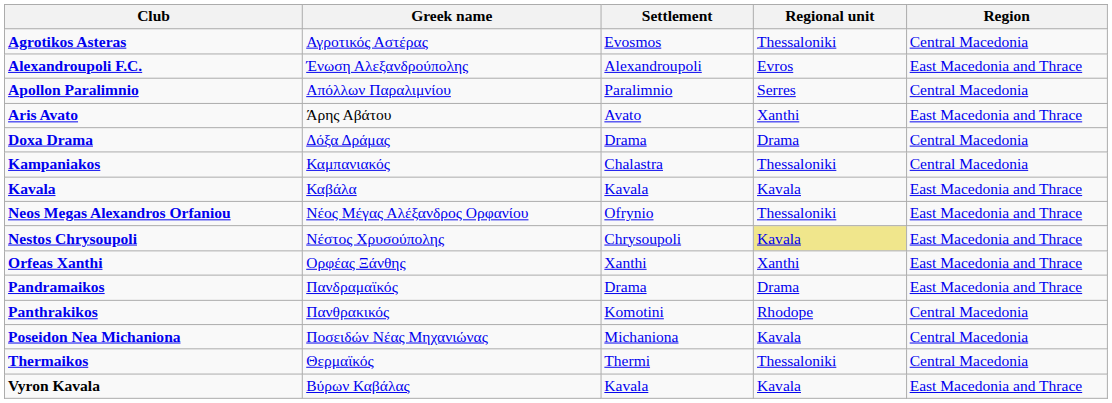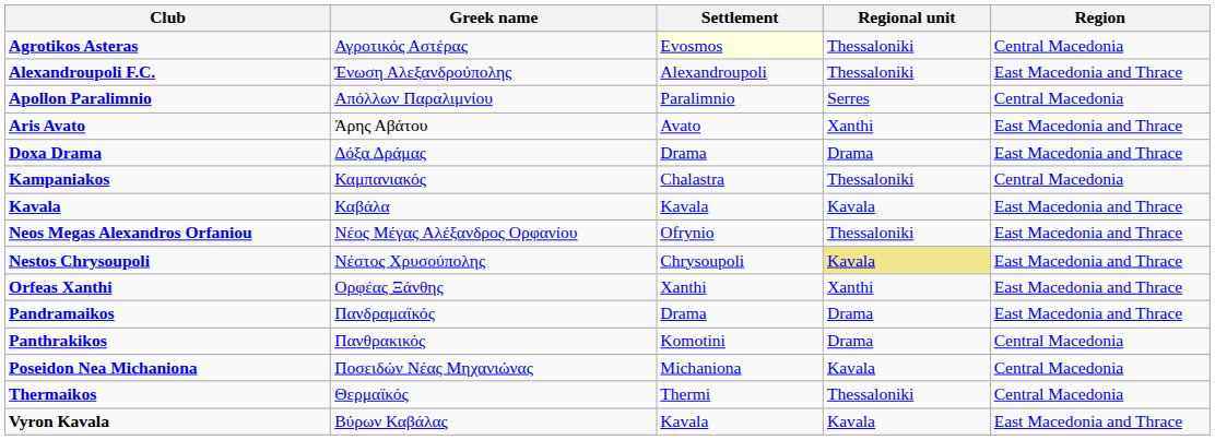 <table class="wikitable sortable">
 <tr>
 <th width="300px">Club</th>
 <th width="300px">Greek name</th>
 <th width="150px">Settlement</th>
 <th width="150px">Regional unit</th>
 <th width="200px">Region</th>
 </tr>
 <tr>
 <td><strong><a href='#'>Agrotikos Asteras</a></strong></td>
 <td><a href='#'>Αγροτικός Αστέρας</a></td>
-<td><a href='#'>Evosmos</a></td>
+<td style="background: lightyellow;"><a href='#'>Evosmos</a></td>
 <td><a href='#'>Thessaloniki</a></td>
 <td><a href='#'>Central Macedonia</a></td>
 </tr>
 <tr>
 <td><strong><a href='#'>Alexandroupoli F.C.</a></strong></td>
 <td><a href='#'>Ένωση Αλεξανδρούπολης</a></td>
 <td><a href='#'>Alexandroupoli</a></td>
-<td><a href='#'>Evros</a></td>
+<td><a href='#'>Thessaloniki</a></td>
 <td><a href='#'>East Macedonia and Thrace</a></td>
 </tr>
 <tr>
 <td><strong><a href='#'>Apollon Paralimnio</a></strong></td>
 <td><a href='#'>Απόλλων Παραλιμνίου</a></td>
 <td><a href='#'>Paralimnio</a></td>
 <td><a href='#'>Serres</a></td>
 <td><a href='#'>Central Macedonia</a></td>
 </tr>
 <tr>
 <td><strong><a href='#'>Aris Avato</a></strong></td>
 <td>Άρης Αβάτου</td>
 <td><a href='#'>Avato</a></td>
 <td><a href='#'>Xanthi</a></td>
 <td><a href='#'>East Macedonia and Thrace</a></td>
 </tr>
 <tr>
 <td><strong><a href='#'>Doxa Drama</a></strong></td>
 <td><a href='#'>Δόξα Δράμας</a></td>
 <td><a href='#'>Drama</a></td>
 <td><a href='#'>Drama</a></td>
-<td><a href='#'>Central Macedonia</a></td>
+<td><a href='#'>East Macedonia and Thrace</a></td>
 </tr>
 <tr>
 <td><strong><a href='#'>Kampaniakos</a></strong></td>
 <td><a href='#'>Καμπανιακός</a></td>
 <td><a href='#'>Chalastra</a></td>
 <td><a href='#'>Thessaloniki</a></td>
 <td><a href='#'>Central Macedonia</a></td>
 </tr>
 <tr>
 <td><strong><a href='#'>Kavala</a></strong></td>
 <td><a href='#'>Καβάλα</a></td>
 <td><a href='#'>Kavala</a></td>
 <td><a href='#'>Kavala</a></td>
 <td><a href='#'>East Macedonia and Thrace</a></td>
 </tr>
 <tr>
 <td><strong><a href='#'>Neos Megas Alexandros Orfaniou</a></strong></td>
 <td><a href='#'>Νέος Μέγας Αλέξανδρος Ορφανίου</a></td>
 <td><a href='#'>Ofrynio</a></td>
 <td><a href='#'>Thessaloniki</a></td>
 <td><a href='#'>East Macedonia and Thrace</a></td>
 </tr>
 <tr>
 <td><strong><a href='#'>Nestos Chrysoupoli</a></strong></td>
 <td><a href='#'>Νέστος Χρυσούπολης</a></td>
 <td><a href='#'>Chrysoupoli</a></td>
 <td style="background: khaki;"><a href='#'>Kavala</a></td>
 <td><a href='#'>East Macedonia and Thrace</a></td>
 </tr>
 <tr>
 <td><strong><a href='#'>Orfeas Xanthi</a></strong></td>
 <td><a href='#'>Ορφέας Ξάνθης</a></td>
 <td><a href='#'>Xanthi</a></td>
 <td><a href='#'>Xanthi</a></td>
 <td><a href='#'>East Macedonia and Thrace</a></td>
 </tr>
 <tr>
 <td><strong><a href='#'>Pandramaikos</a></strong></td>
 <td><a href='#'>Πανδραμαϊκός</a></td>
 <td><a href='#'>Drama</a></td>
 <td><a href='#'>Drama</a></td>
 <td><a href='#'>East Macedonia and Thrace</a></td>
 </tr>
 <tr>
 <td><strong><a href='#'>Panthrakikos</a></strong></td>
 <td><a href='#'>Πανθρακικός</a></td>
 <td><a href='#'>Komotini</a></td>
-<td><a href='#'>Rhodope</a></td>
+<td><a href='#'>Drama</a></td>
 <td><a href='#'>Central Macedonia</a></td>
 </tr>
 <tr>
 <td><strong><a href='#'>Poseidon Nea Michaniona</a></strong></td>
 <td><a href='#'>Ποσειδών Νέας Μηχανιώνας</a></td>
 <td><a href='#'>Michaniona</a></td>
 <td><a href='#'>Kavala</a></td>
 <td><a href='#'>Central Macedonia</a></td>
 </tr>
 <tr>
 <td><strong><a href='#'>Thermaikos</a></strong></td>
 <td><a href='#'>Θερμαϊκός</a></td>
 <td><a href='#'>Thermi</a></td>
 <td><a href='#'>Thessaloniki</a></td>
 <td><a href='#'>Central Macedonia</a></td>
 </tr>
 <tr>
 <td><strong>Vyron Kavala</strong></td>
 <td><a href='#'>Βύρων Καβάλας</a></td>
 <td><a href='#'>Kavala</a></td>
 <td><a href='#'>Kavala</a></td>
 <td><a href='#'>East Macedonia and Thrace</a></td>
 </tr>
 </table>
